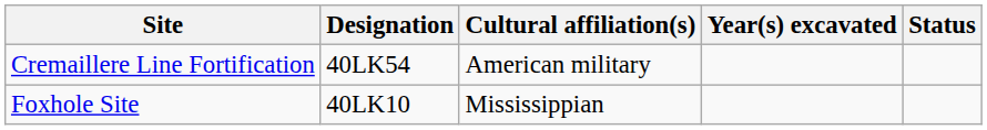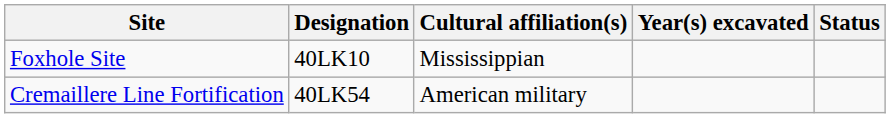 <table class="wikitable">
 <tr>
 <th>Site</th>
 <th>Designation</th>
 <th>Cultural affiliation(s)</th>
 <th>Year(s) excavated</th>
 <th>Status</th>
 </tr>
 <tr>
+<td><a href='#'>Foxhole Site</a></td>
+<td>40LK10</td>
+<td>Mississippian</td>
+<td></td>
+<td></td>
+</tr>
+<tr>
 <td><a href='#'>Cremaillere Line Fortification</a></td>
 <td>40LK54</td>
 <td>American military</td>
 <td></td>
 <td></td>
 </tr>
-<tr>
-<td><a href='#'>Foxhole Site</a></td>
-<td>40LK10</td>
-<td>Mississippian</td>
-<td></td>
-<td></td>
-</tr>
 </table>
